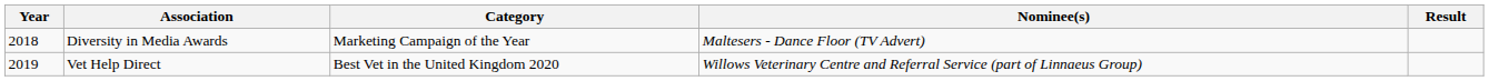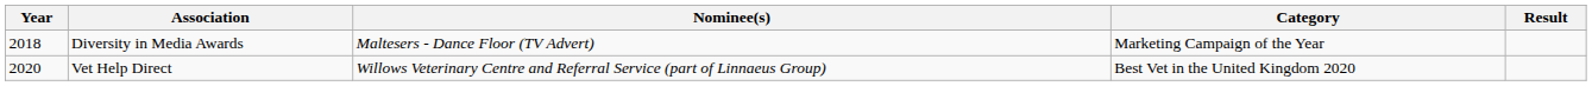 <table class="wikitable" style="width:100%;">
 <tr>
 <th>Year</th>
 <th>Association</th>
+<th>Nominee(s)</th>
 <th>Category</th>
-<th>Nominee(s)</th>
 <th>Result</th>
 </tr>
 <tr>
 <td>2018</td>
 <td>Diversity in Media Awards</td>
+<td><em>Maltesers - Dance Floor (TV Advert)</em></td>
 <td>Marketing Campaign of the Year</td>
-<td><em>Maltesers - Dance Floor (TV Advert)</em></td>
 <td></td>
 </tr>
 <tr>
-<td>2019</td>
+<td>2020</td>
 <td>Vet Help Direct</td>
+<td><em>Willows Veterinary Centre and Referral Service (part of Linnaeus Group)</em></td>
 <td>Best Vet in the United Kingdom 2020</td>
-<td><em>Willows Veterinary Centre and Referral Service (part of Linnaeus Group)</em></td>
 <td></td>
 </tr>
 </table>
